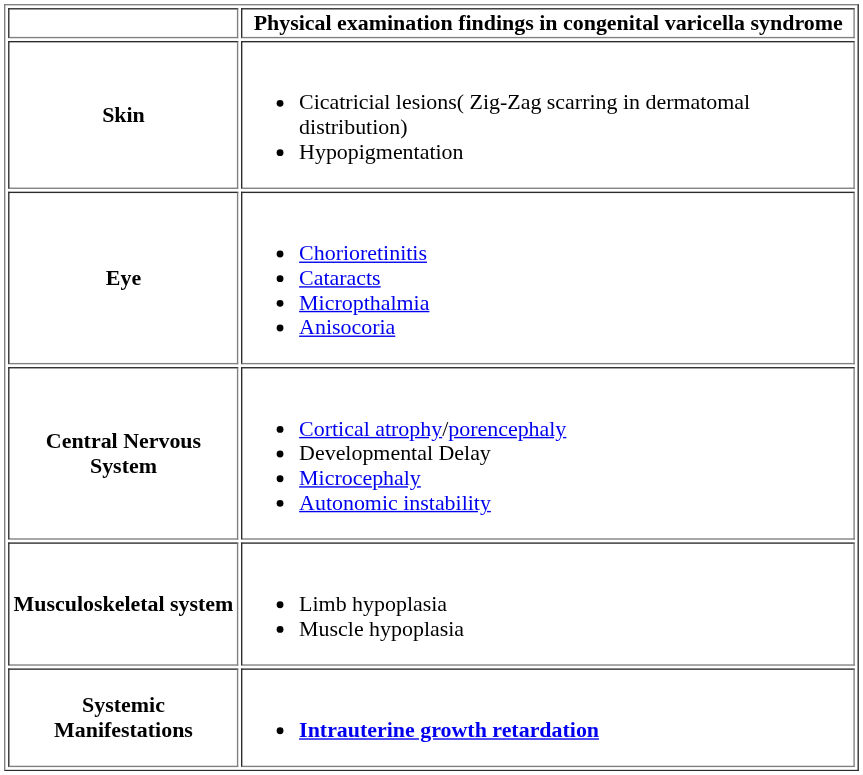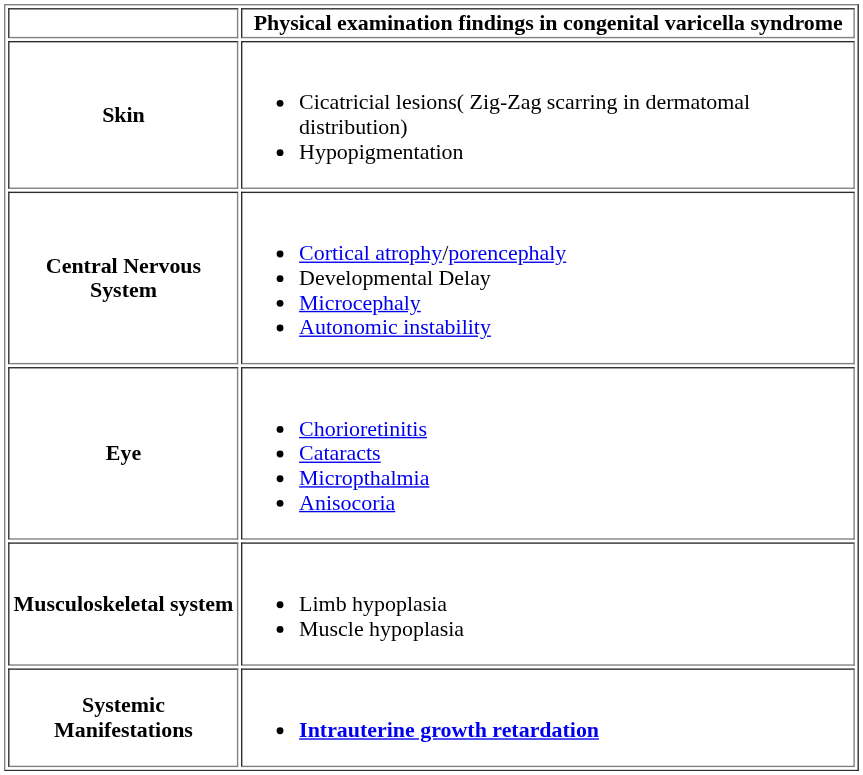 <table border="1">
 <tr>
 <th></th>
 <th><strong>Physical examination findings in congenital varicella syndrome</strong></th>
 </tr>
 <tr>
 <th><strong>Skin</strong></th>
 <td><br><ul><li>Cicatricial lesions( Zig-Zag scarring in dermatomal distribution)</li><li>Hypopigmentation</li></ul></td>
 </tr>
 <tr>
+<th><strong>Central Nervous System</strong></th>
+<td><br><ul><li><a href='#'>Cortical atrophy</a>/<a href='#'>porencephaly</a></li><li>Developmental Delay</li><li><a href='#'>Microcephaly</a></li><li><a href='#'>Autonomic instability</a></li></ul></td>
+</tr>
+<tr>
 <th><strong>Eye</strong></th>
 <td><br><ul><li><a href='#'>Chorioretinitis</a></li><li><a href='#'>Cataracts </a></li><li><a href='#'>Micropthalmia</a></li><li><a href='#'>Anisocoria</a></li></ul></td>
-</tr>
-<tr>
-<th><strong>Central Nervous System</strong></th>
-<td><br><ul><li><a href='#'>Cortical atrophy</a>/<a href='#'>porencephaly</a></li><li>Developmental Delay</li><li><a href='#'>Microcephaly</a></li><li><a href='#'>Autonomic instability</a></li></ul></td>
 </tr>
 <tr>
 <th><strong>Musculoskeletal system</strong></th>
 <td><br><ul><li>Limb hypoplasia</li><li>Muscle hypoplasia</li></ul></td>
 </tr>
 <tr>
 <th><strong>Systemic Manifestations</strong></th>
 <td><strong><br><ul><li><a href='#'>Intrauterine growth retardation</a></li></ul></strong></td>
 </tr>
 </table>
